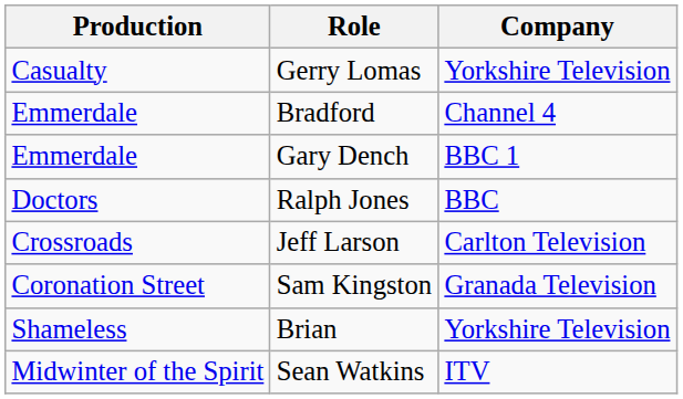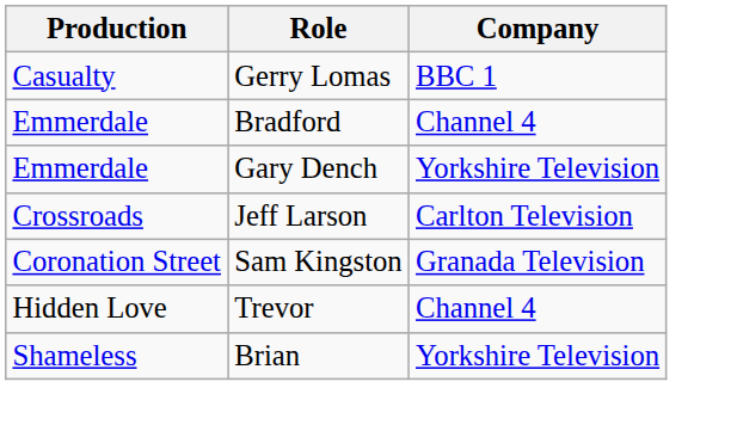 <table class="wikitable">
 <tr>
 <th>Production</th>
 <th>Role</th>
 <th>Company</th>
 </tr>
 <tr>
 <td><a href='#'>Casualty</a></td>
 <td>Gerry Lomas</td>
-<td><a href='#'>Yorkshire Television</a></td>
+<td><a href='#'>BBC 1</a></td>
 </tr>
 <tr>
 <td><a href='#'>Emmerdale</a></td>
 <td>Bradford</td>
 <td><a href='#'>Channel 4</a></td>
 </tr>
 <tr>
 <td><a href='#'>Emmerdale</a></td>
 <td>Gary Dench</td>
-<td><a href='#'>BBC 1</a></td>
-</tr>
-<tr>
-<td><a href='#'>Doctors</a></td>
-<td>Ralph Jones</td>
-<td><a href='#'>BBC</a></td>
+<td><a href='#'>Yorkshire Television</a></td>
 </tr>
 <tr>
 <td><a href='#'>Crossroads</a></td>
 <td>Jeff Larson</td>
 <td><a href='#'>Carlton Television</a></td>
 </tr>
 <tr>
 <td><a href='#'>Coronation Street</a></td>
 <td>Sam Kingston</td>
 <td><a href='#'>Granada Television</a></td>
 </tr>
 <tr>
+<td>Hidden Love</td>
+<td>Trevor</td>
+<td><a href='#'>Channel 4</a></td>
+</tr>
+<tr>
 <td><a href='#'>Shameless</a></td>
 <td>Brian</td>
 <td><a href='#'>Yorkshire Television</a></td>
 </tr>
-<tr>
-<td><a href='#'>Midwinter of the Spirit</a></td>
-<td>Sean Watkins</td>
-<td><a href='#'>ITV</a></td>
-</tr>
 </table>
